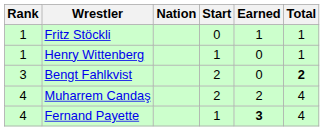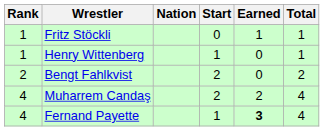 <table class="wikitable sortable" style="text-align:center;">
 <tr>
 <th>Rank</th>
 <th>Wrestler</th>
 <th>Nation</th>
 <th>Start</th>
 <th>Earned</th>
 <th>Total</th>
 </tr>
 <tr style="background:#cfc;">
 <td>1</td>
 <td align=left><a href='#'>Fritz Stöckli</a></td>
 <td align=left></td>
 <td>0</td>
 <td>1</td>
 <td>1</td>
 </tr>
 <tr style="background:#cfc;">
 <td>1</td>
 <td align=left><a href='#'>Henry Wittenberg</a></td>
 <td align=left></td>
 <td>1</td>
 <td>0</td>
 <td>1</td>
 </tr>
 <tr style="background:#cfc;">
-<td>3</td>
+<td>2</td>
 <td align=left><a href='#'>Bengt Fahlkvist</a></td>
 <td align=left></td>
 <td>2</td>
 <td>0</td>
-<td><strong>2</strong></td>
+<td>2</td>
 </tr>
 <tr style="background:#cfc;">
 <td>4</td>
 <td align=left><a href='#'>Muharrem Candaş</a></td>
 <td align=left></td>
 <td>2</td>
 <td>2</td>
 <td>4</td>
 </tr>
 <tr style="background:#cfc;">
 <td>4</td>
 <td align=left><a href='#'>Fernand Payette</a></td>
 <td align=left></td>
 <td>1</td>
 <td><strong>3</strong></td>
 <td>4</td>
 </tr>
 </table>
